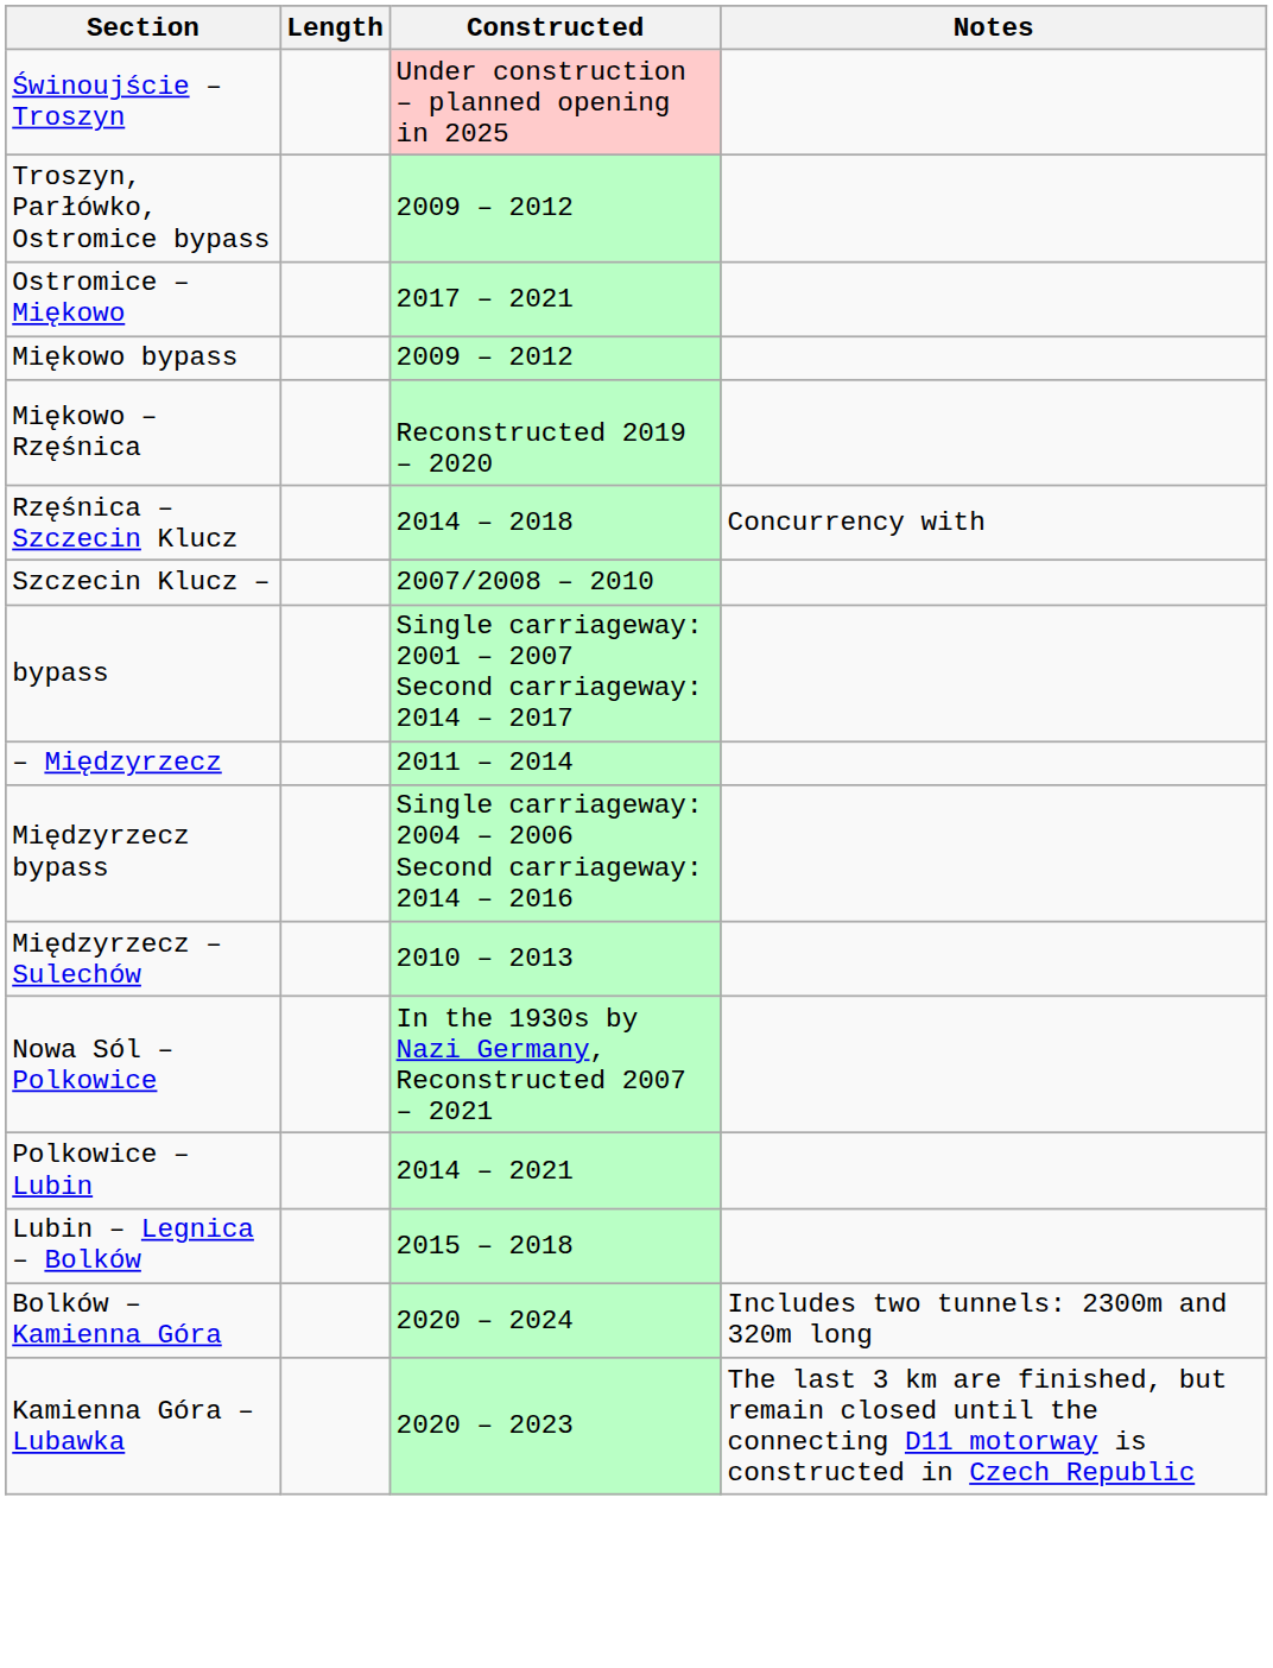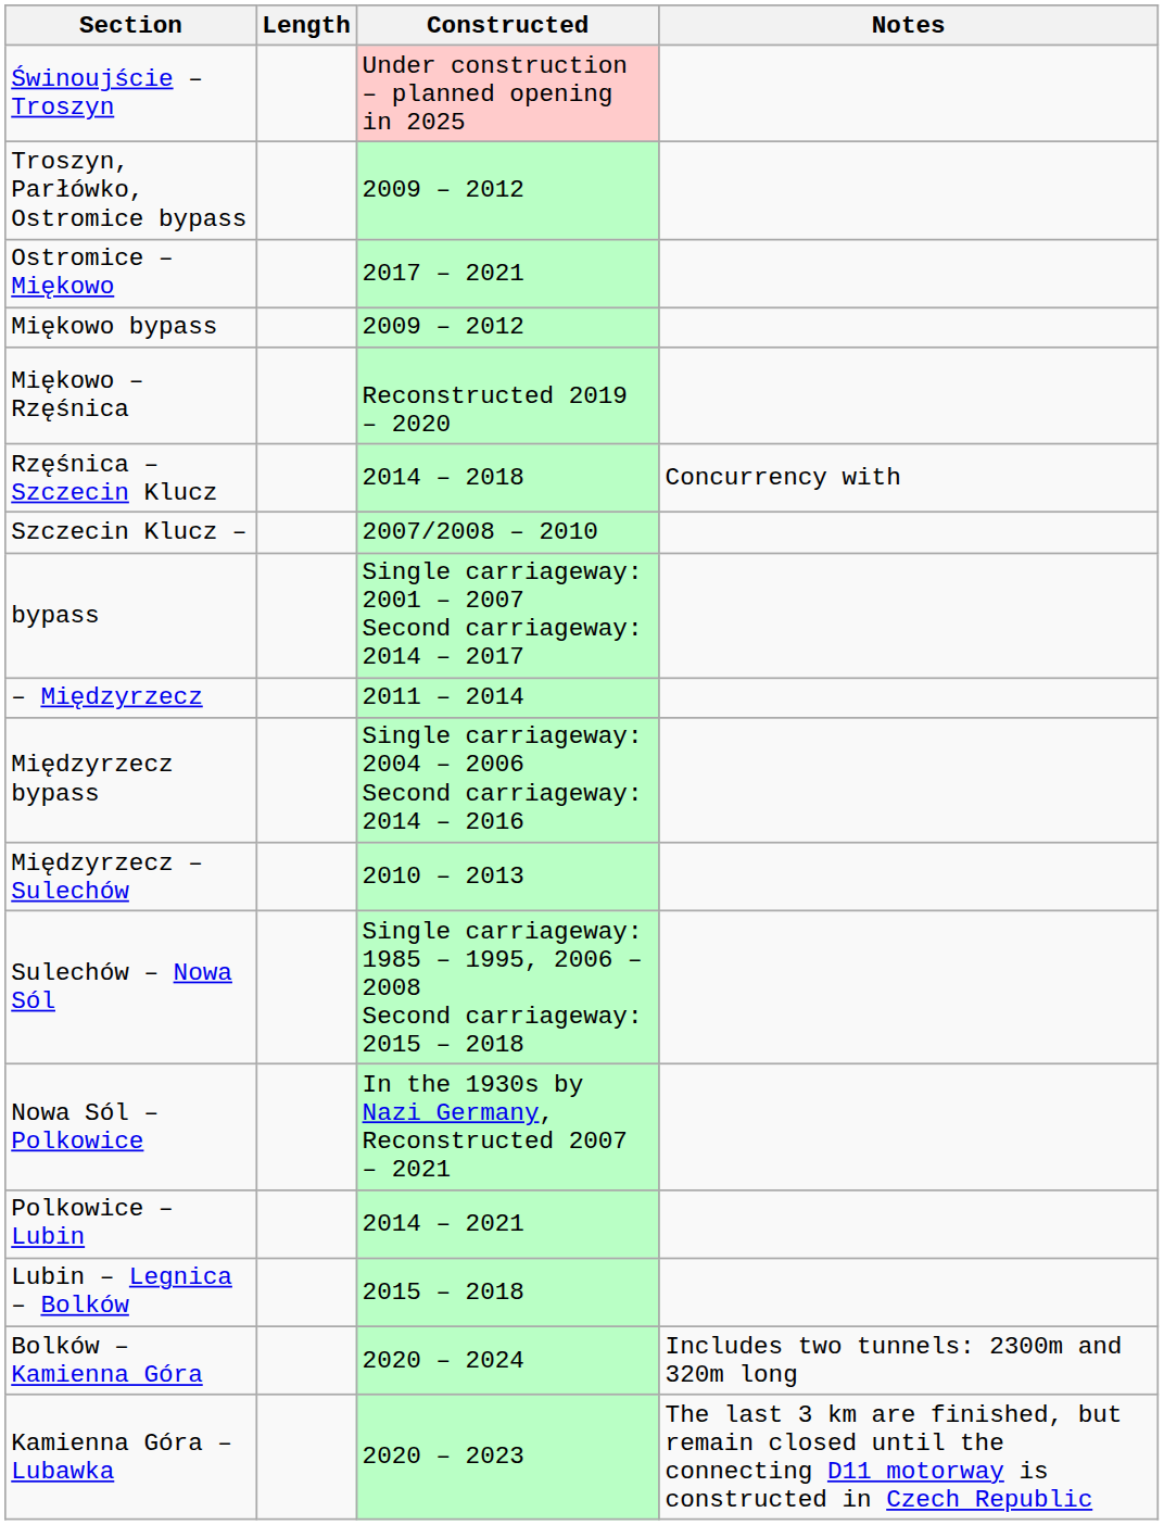 <table class="wikitable">
 <tr>
 <th>Section</th>
 <th>Length</th>
 <th>Constructed</th>
 <th>Notes</th>
 </tr>
 <tr>
 <td><a href='#'>Świnoujście</a> – <a href='#'>Troszyn</a></td>
 <td></td>
 <td bgcolor="#FFCBCB">Under construction – planned opening in 2025</td>
 <td></td>
 </tr>
 <tr>
 <td>Troszyn, Parłówko, Ostromice bypass</td>
 <td></td>
 <td bgcolor="#B9FFC5">2009 – 2012</td>
 <td></td>
 </tr>
 <tr>
 <td>Ostromice – <a href='#'>Miękowo</a></td>
 <td></td>
 <td bgcolor="#B9FFC5">2017 – 2021</td>
 <td></td>
 </tr>
 <tr>
 <td>Miękowo bypass</td>
 <td></td>
 <td bgcolor="#B9FFC5">2009 – 2012</td>
 <td></td>
 </tr>
 <tr>
 <td>Miękowo – Rzęśnica</td>
 <td></td>
 <td bgcolor="#B9FFC5"><br>Reconstructed 2019 – 2020</td>
 <td></td>
 </tr>
 <tr>
 <td>Rzęśnica – <a href='#'>Szczecin</a> Klucz</td>
 <td></td>
 <td bgcolor="#B9FFC5">2014 – 2018</td>
 <td>Concurrency with </td>
 </tr>
 <tr>
 <td>Szczecin Klucz – </td>
 <td></td>
 <td bgcolor="#B9FFC5">2007/2008 – 2010</td>
 <td></td>
 </tr>
 <tr>
 <td> bypass</td>
 <td></td>
 <td bgcolor="#B9FFC5">Single carriageway: 2001 – 2007<br>Second carriageway: 2014 – 2017</td>
 <td></td>
 </tr>
 <tr>
 <td> – <a href='#'>Międzyrzecz</a></td>
 <td></td>
 <td bgcolor="#B9FFC5">2011 – 2014</td>
 <td></td>
 </tr>
 <tr>
 <td>Międzyrzecz bypass</td>
 <td></td>
 <td bgcolor="#B9FFC5">Single carriageway: 2004 – 2006<br>Second carriageway: 2014 – 2016</td>
 <td></td>
 </tr>
 <tr>
 <td>Międzyrzecz – <a href='#'>Sulechów</a></td>
 <td></td>
 <td bgcolor="#B9FFC5">2010 – 2013</td>
 <td></td>
 </tr>
 <tr>
+<td>Sulechów – <a href='#'>Nowa Sól</a></td>
+<td></td>
+<td bgcolor="#B9FFC5">Single carriageway: 1985 – 1995, 2006 – 2008<br>Second carriageway: 2015 – 2018</td>
+<td></td>
+</tr>
+<tr>
 <td>Nowa Sól – <a href='#'>Polkowice</a></td>
 <td></td>
 <td bgcolor="#B9FFC5">In the 1930s by <a href='#'>Nazi Germany</a>,<br>Reconstructed 2007 – 2021</td>
 <td></td>
 </tr>
 <tr>
 <td>Polkowice – <a href='#'>Lubin</a></td>
 <td></td>
 <td bgcolor="#B9FFC5">2014 – 2021</td>
 </tr>
 <tr>
 <td>Lubin – <a href='#'>Legnica</a> – <a href='#'>Bolków</a></td>
 <td></td>
 <td bgcolor="#B9FFC5">2015 – 2018</td>
 <td></td>
 </tr>
 <tr>
 <td>Bolków – <a href='#'>Kamienna Góra</a></td>
 <td></td>
 <td bgcolor="B9FFC5">2020 – 2024</td>
 <td>Includes two tunnels: 2300m and 320m long</td>
 </tr>
 <tr>
 <td>Kamienna Góra – <a href='#'>Lubawka</a></td>
 <td></td>
 <td bgcolor="#B9FFC5">2020 – 2023</td>
 <td>The last 3 km are finished, but remain closed until the connecting <a href='#'>D11 motorway</a> is constructed in <a href='#'>Czech Republic</a></td>
 </tr>
 </table>
